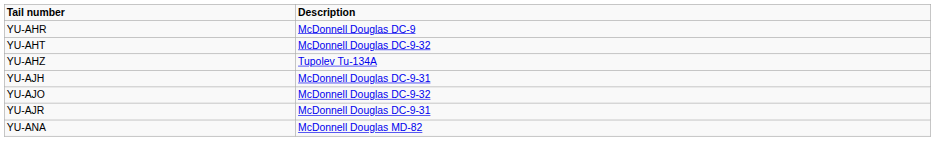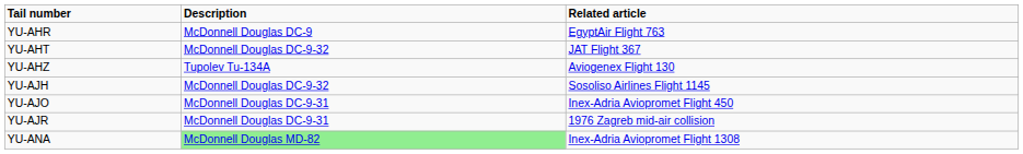 <table class="wikitable" width="90%">
 <tr>
 <td><strong>Tail number</strong></td>
 <td><strong>Description</strong></td>
+<td><strong>Related article</strong></td>
 </tr>
 <tr>
 <td>YU-AHR</td>
 <td><a href='#'>McDonnell Douglas DC-9</a></td>
+<td><a href='#'>EgyptAir Flight 763</a></td>
 </tr>
 <tr>
 <td>YU-AHT</td>
 <td><a href='#'>McDonnell Douglas DC-9-32</a></td>
+<td><a href='#'>JAT Flight 367</a></td>
 </tr>
 <tr>
 <td>YU-AHZ</td>
 <td><a href='#'>Tupolev Tu-134A</a></td>
+<td><a href='#'>Aviogenex Flight 130</a></td>
 </tr>
 <tr>
 <td>YU-AJH</td>
-<td><a href='#'>McDonnell Douglas DC-9-31</a></td>
+<td><a href='#'>McDonnell Douglas DC-9-32</a></td>
+<td><a href='#'>Sosoliso Airlines Flight 1145</a></td>
 </tr>
 <tr>
 <td>YU-AJO</td>
-<td><a href='#'>McDonnell Douglas DC-9-32</a></td>
+<td><a href='#'>McDonnell Douglas DC-9-31</a></td>
+<td><a href='#'>Inex-Adria Aviopromet Flight 450</a></td>
 </tr>
 <tr>
 <td>YU-AJR</td>
 <td><a href='#'>McDonnell Douglas DC-9-31</a></td>
+<td><a href='#'>1976 Zagreb mid-air collision</a></td>
 </tr>
 <tr>
 <td>YU-ANA</td>
-<td><a href='#'>McDonnell Douglas MD-82</a></td>
+<td style="background: lightgreen;"><a href='#'>McDonnell Douglas MD-82</a></td>
+<td><a href='#'>Inex-Adria Aviopromet Flight 1308</a></td>
 </tr>
 </table>
